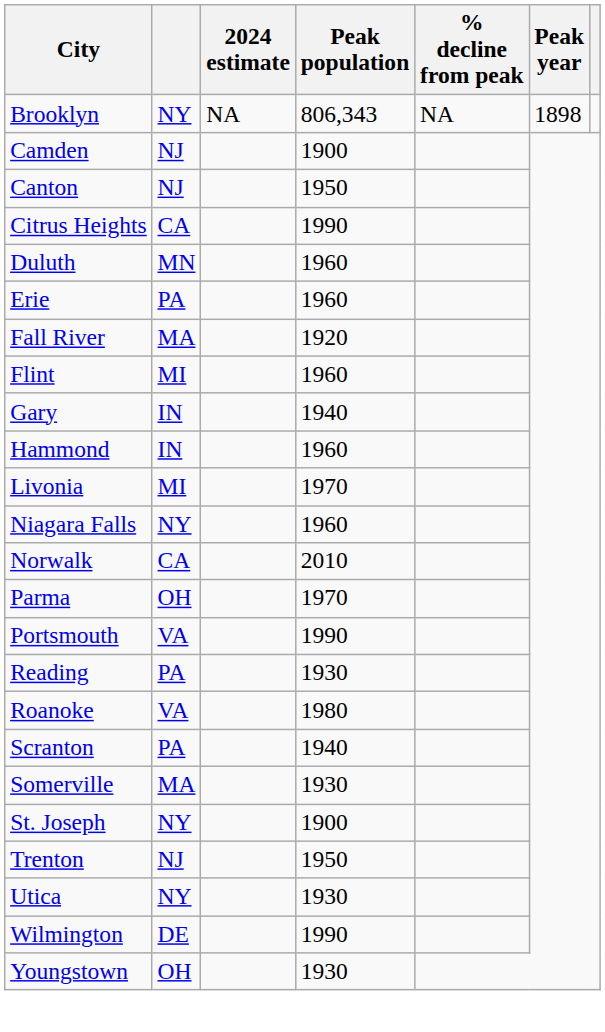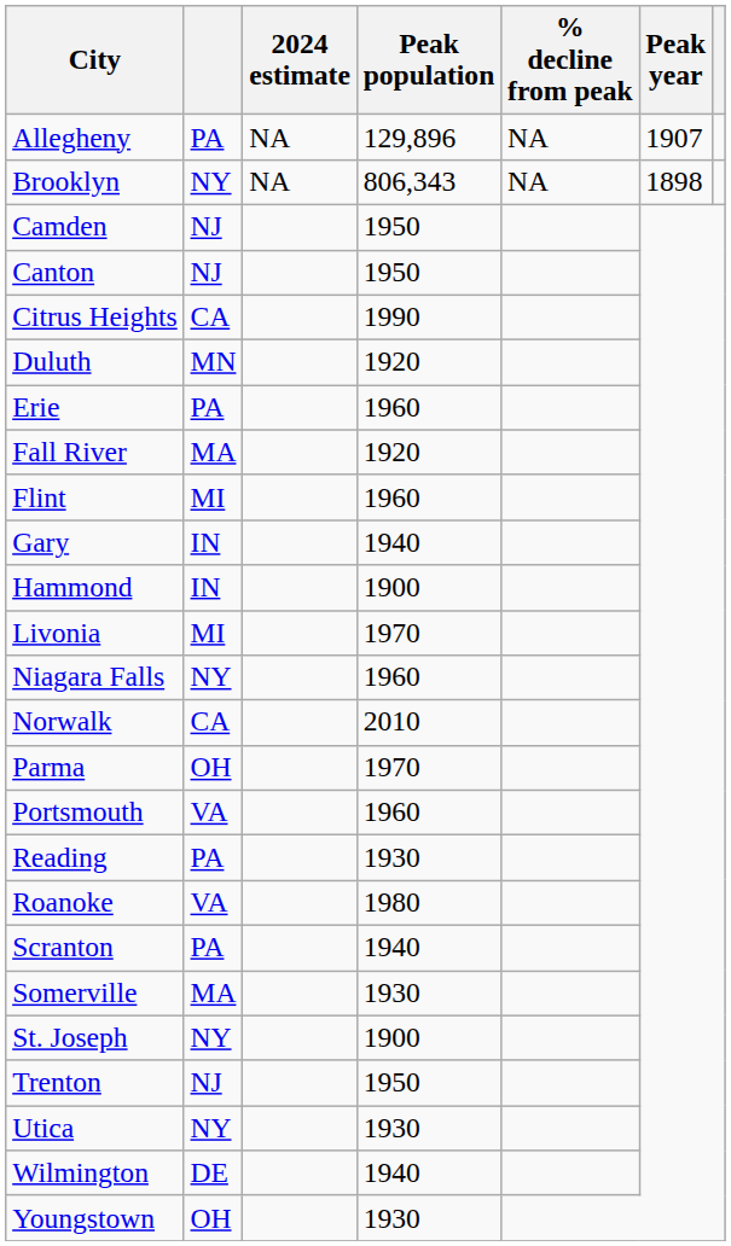 <table class="wikitable sortable sort-under col1left col2center" >
 <tr>
 <th>City</th>
 <th></th>
 <th>2024<br>estimate</th>
 <th>Peak<br>population</th>
 <th>%<br>decline<br>from peak</th>
 <th>Peak<br>year</th>
 <th class="unsortable"></th>
+</tr>
+<tr>
+<td><a href='#'>Allegheny</a></td>
+<td><a href='#'>PA</a></td>
+<td>NA</td>
+<td>129,896</td>
+<td>NA</td>
+<td>1907</td>
+<td></td>
 </tr>
 <tr>
 <td><a href='#'>Brooklyn</a></td>
 <td><a href='#'>NY</a></td>
 <td>NA</td>
 <td>806,343</td>
 <td>NA</td>
 <td>1898</td>
 <td></td>
 </tr>
 <tr>
 <td><a href='#'>Camden</a></td>
 <td><a href='#'>NJ</a></td>
 <td></td>
-<td>1900</td>
+<td>1950</td>
 <td></td>
 </tr>
 <tr>
 <td><a href='#'>Canton</a></td>
 <td><a href='#'>NJ</a></td>
 <td></td>
 <td>1950</td>
 <td></td>
 </tr>
 <tr>
 <td><a href='#'>Citrus Heights</a></td>
 <td><a href='#'>CA</a></td>
 <td></td>
 <td>1990</td>
 <td></td>
 </tr>
 <tr>
 <td><a href='#'>Duluth</a></td>
 <td><a href='#'>MN</a></td>
 <td></td>
-<td>1960</td>
+<td>1920</td>
 <td></td>
 </tr>
 <tr>
 <td><a href='#'>Erie</a></td>
 <td><a href='#'>PA</a></td>
 <td></td>
 <td>1960</td>
 <td></td>
 </tr>
 <tr>
 <td><a href='#'>Fall River</a></td>
 <td><a href='#'>MA</a></td>
 <td></td>
 <td>1920</td>
 <td></td>
 </tr>
 <tr>
 <td><a href='#'>Flint</a></td>
 <td><a href='#'>MI</a></td>
 <td></td>
 <td>1960</td>
 <td></td>
 </tr>
 <tr>
 <td><a href='#'>Gary</a></td>
 <td><a href='#'>IN</a></td>
 <td></td>
 <td>1940</td>
 <td></td>
 </tr>
 <tr>
 <td><a href='#'>Hammond</a></td>
 <td><a href='#'>IN</a></td>
 <td></td>
-<td>1960</td>
+<td>1900</td>
 <td></td>
 </tr>
 <tr>
 <td><a href='#'>Livonia</a></td>
 <td><a href='#'>MI</a></td>
 <td></td>
 <td>1970</td>
 <td></td>
 </tr>
 <tr>
 <td><a href='#'>Niagara Falls</a></td>
 <td><a href='#'>NY</a></td>
 <td></td>
 <td>1960</td>
 <td></td>
 </tr>
 <tr>
 <td><a href='#'>Norwalk</a></td>
 <td><a href='#'>CA</a></td>
 <td></td>
 <td>2010</td>
 <td></td>
 </tr>
 <tr>
 <td><a href='#'>Parma</a></td>
 <td><a href='#'>OH</a></td>
 <td></td>
 <td>1970</td>
 <td></td>
 </tr>
 <tr>
 <td><a href='#'>Portsmouth</a></td>
 <td><a href='#'>VA</a></td>
 <td></td>
-<td>1990</td>
+<td>1960</td>
 <td></td>
 </tr>
 <tr>
 <td><a href='#'>Reading</a></td>
 <td><a href='#'>PA</a></td>
 <td></td>
 <td>1930</td>
 <td></td>
 </tr>
 <tr>
 <td><a href='#'>Roanoke</a></td>
 <td><a href='#'>VA</a></td>
 <td></td>
 <td>1980</td>
 <td></td>
 </tr>
 <tr>
 <td><a href='#'>Scranton</a></td>
 <td><a href='#'>PA</a></td>
 <td></td>
 <td>1940</td>
 <td></td>
 </tr>
 <tr>
 <td><a href='#'>Somerville</a></td>
 <td><a href='#'>MA</a></td>
 <td></td>
 <td>1930</td>
 <td></td>
 </tr>
 <tr>
 <td><a href='#'>St. Joseph</a></td>
 <td><a href='#'>NY</a></td>
 <td></td>
 <td>1900</td>
 <td></td>
 </tr>
 <tr>
 <td><a href='#'>Trenton</a></td>
 <td><a href='#'>NJ</a></td>
 <td></td>
 <td>1950</td>
 <td></td>
 </tr>
 <tr>
 <td><a href='#'>Utica</a></td>
 <td><a href='#'>NY</a></td>
 <td></td>
 <td>1930</td>
 <td></td>
 </tr>
 <tr>
 <td><a href='#'>Wilmington</a></td>
 <td><a href='#'>DE</a></td>
 <td></td>
-<td>1990</td>
+<td>1940</td>
 <td></td>
 </tr>
 <tr>
 <td><a href='#'>Youngstown</a></td>
 <td><a href='#'>OH</a></td>
 <td></td>
 <td>1930</td>
 </tr>
 </table>
